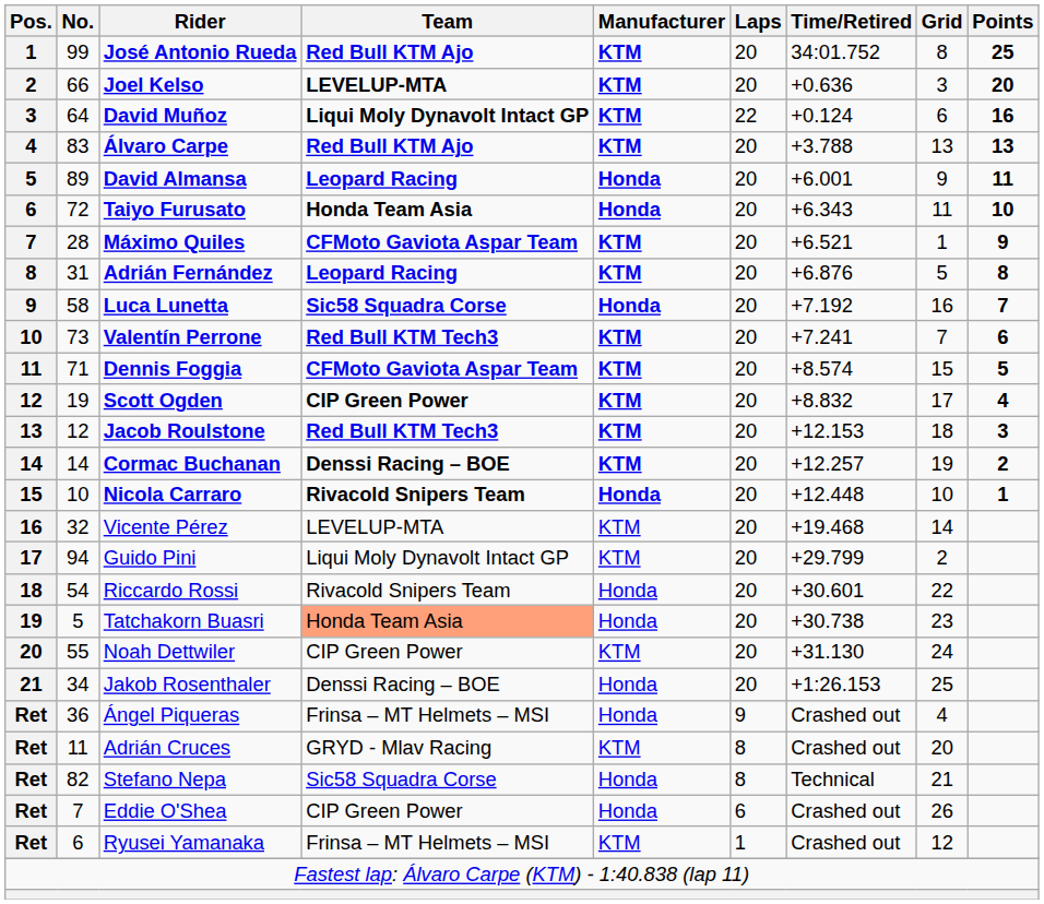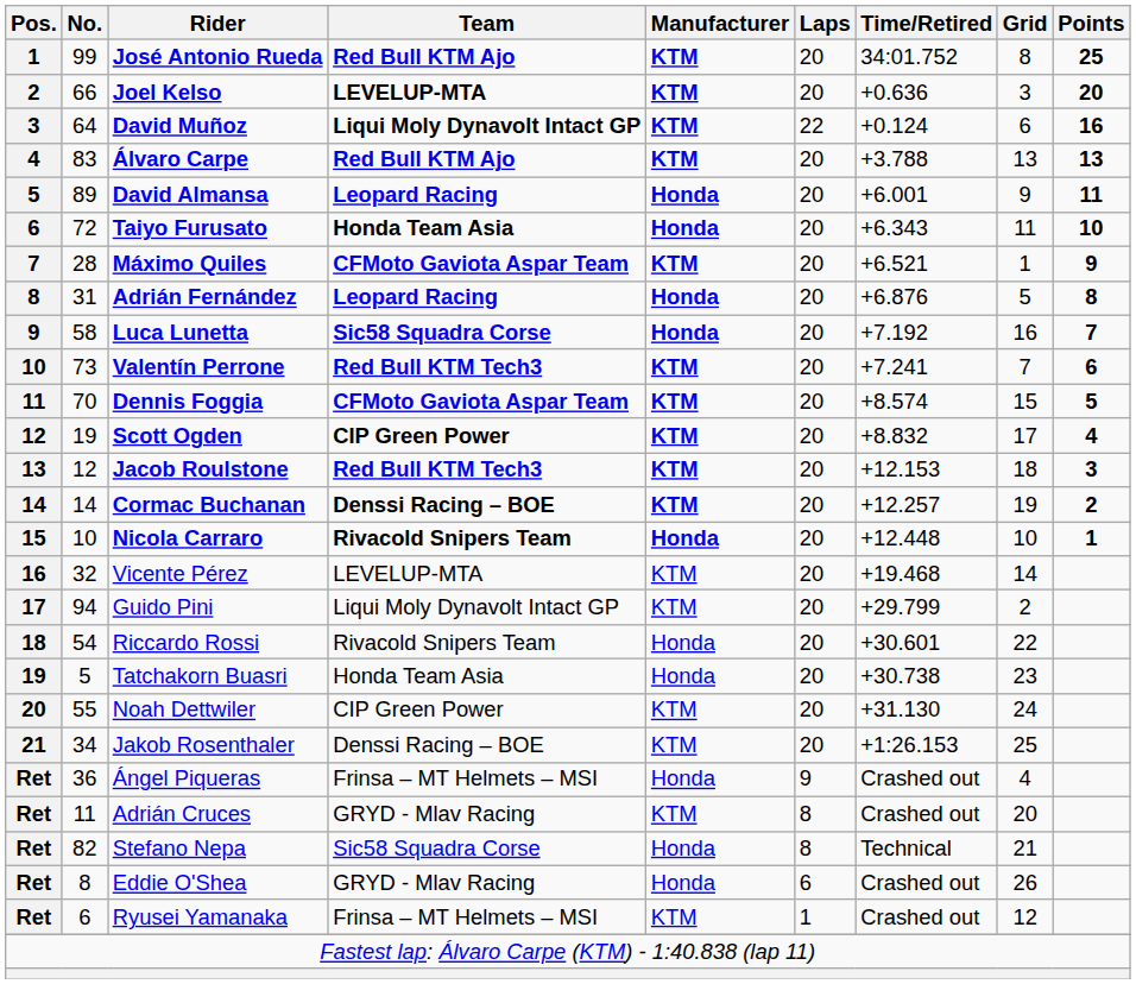 <table class="wikitable sortable" style="font-size: 85%;">
 <tr>
 <th>Pos.</th>
 <th>No.</th>
 <th>Rider</th>
 <th>Team</th>
 <th>Manufacturer</th>
 <th>Laps</th>
 <th>Time/Retired</th>
 <th>Grid</th>
 <th>Points</th>
 </tr>
 <tr>
 <th scope="row">1</th>
 <td align="center">99</td>
 <td> <strong><a href='#'>José Antonio Rueda</a></strong></td>
 <td><strong><a href='#'>Red Bull KTM Ajo</a></strong></td>
 <td><strong><a href='#'>KTM</a></strong></td>
 <td>20</td>
 <td>34:01.752</td>
 <td align="center">8</td>
 <td align="center"><strong>25</strong></td>
 </tr>
 <tr>
 <th scope="row">2</th>
 <td align="center">66</td>
 <td> <strong><a href='#'>Joel Kelso</a></strong></td>
 <td><strong>LEVELUP-MTA</strong></td>
 <td><strong><a href='#'>KTM</a></strong></td>
 <td>20</td>
 <td>+0.636</td>
 <td align="center">3</td>
 <td align="center"><strong>20</strong></td>
 </tr>
 <tr>
 <th scope="row">3</th>
 <td align="center">64</td>
 <td> <strong><a href='#'>David Muñoz</a></strong></td>
 <td><strong>Liqui Moly Dynavolt Intact GP</strong></td>
 <td><strong><a href='#'>KTM</a></strong></td>
 <td>22</td>
 <td>+0.124</td>
 <td align="center">6</td>
 <td align="center"><strong>16</strong></td>
 </tr>
 <tr>
 <th scope="row">4</th>
 <td align="center">83</td>
 <td> <strong><a href='#'>Álvaro Carpe</a></strong></td>
 <td><strong><a href='#'>Red Bull KTM Ajo</a></strong></td>
 <td><strong><a href='#'>KTM</a></strong></td>
 <td>20</td>
 <td>+3.788</td>
 <td align="center">13</td>
 <td align="center"><strong>13</strong></td>
 </tr>
 <tr>
 <th scope="row">5</th>
 <td align="center">89</td>
 <td> <strong><a href='#'>David Almansa</a></strong></td>
 <td><strong><a href='#'>Leopard Racing</a></strong></td>
 <td><strong><a href='#'>Honda</a></strong></td>
 <td>20</td>
 <td>+6.001</td>
 <td align="center">9</td>
 <td align="center"><strong>11</strong></td>
 </tr>
 <tr>
 <th scope="row">6</th>
 <td align="center">72</td>
 <td> <strong><a href='#'>Taiyo Furusato</a></strong></td>
 <td><strong>Honda Team Asia</strong></td>
 <td><strong><a href='#'>Honda</a></strong></td>
 <td>20</td>
 <td>+6.343</td>
 <td align="center">11</td>
 <td align="center"><strong>10</strong></td>
 </tr>
 <tr>
 <th scope="row">7</th>
 <td align="center">28</td>
 <td> <strong><a href='#'>Máximo Quiles</a></strong></td>
 <td><strong><a href='#'>CFMoto Gaviota Aspar Team</a></strong></td>
 <td><strong><a href='#'>KTM</a></strong></td>
 <td>20</td>
 <td>+6.521</td>
 <td align="center">1</td>
 <td align="center"><strong>9</strong></td>
 </tr>
 <tr>
 <th scope="row">8</th>
 <td align="center">31</td>
 <td> <strong><a href='#'>Adrián Fernández</a></strong></td>
 <td><strong><a href='#'>Leopard Racing</a></strong></td>
-<td><strong><a href='#'>KTM</a></strong></td>
+<td><strong><a href='#'>Honda</a></strong></td>
 <td>20</td>
 <td>+6.876</td>
 <td align="center">5</td>
 <td align="center"><strong>8</strong></td>
 </tr>
 <tr>
 <th scope="row">9</th>
 <td align="center">58</td>
 <td> <strong><a href='#'>Luca Lunetta</a></strong></td>
 <td><strong><a href='#'>Sic58 Squadra Corse</a></strong></td>
 <td><strong><a href='#'>Honda</a></strong></td>
 <td>20</td>
 <td>+7.192</td>
 <td align="center">16</td>
 <td align="center"><strong>7</strong></td>
 </tr>
 <tr>
 <th scope="row">10</th>
 <td align="center">73</td>
 <td> <strong><a href='#'>Valentín Perrone</a></strong></td>
 <td><strong><a href='#'>Red Bull KTM Tech3</a></strong></td>
 <td><strong><a href='#'>KTM</a></strong></td>
 <td>20</td>
 <td>+7.241</td>
 <td align="center">7</td>
 <td align="center"><strong>6</strong></td>
 </tr>
 <tr>
 <th scope="row">11</th>
-<td align="center">71</td>
+<td align="center">70</td>
 <td> <strong><a href='#'>Dennis Foggia</a></strong></td>
 <td><strong><a href='#'>CFMoto Gaviota Aspar Team</a></strong></td>
 <td><strong><a href='#'>KTM</a></strong></td>
 <td>20</td>
 <td>+8.574</td>
 <td align="center">15</td>
 <td align="center"><strong>5</strong></td>
 </tr>
 <tr>
 <th scope="row">12</th>
 <td align="center">19</td>
 <td> <strong><a href='#'>Scott Ogden</a></strong></td>
 <td><strong>CIP Green Power</strong></td>
 <td><strong><a href='#'>KTM</a></strong></td>
 <td>20</td>
 <td>+8.832</td>
 <td align="center">17</td>
 <td align="center"><strong>4</strong></td>
 </tr>
 <tr>
 <th scope="row">13</th>
 <td align="center">12</td>
 <td> <strong><a href='#'>Jacob Roulstone</a></strong></td>
 <td><strong><a href='#'>Red Bull KTM Tech3</a></strong></td>
 <td><strong><a href='#'>KTM</a></strong></td>
 <td>20</td>
 <td>+12.153</td>
 <td align="center">18</td>
 <td align="center"><strong>3</strong></td>
 </tr>
 <tr>
 <th scope="row">14</th>
 <td align="center">14</td>
 <td> <strong><a href='#'>Cormac Buchanan</a></strong></td>
 <td><strong>Denssi Racing – BOE</strong></td>
 <td><strong><a href='#'>KTM</a></strong></td>
 <td>20</td>
 <td>+12.257</td>
 <td align="center">19</td>
 <td align="center"><strong>2</strong></td>
 </tr>
 <tr>
 <th scope="row">15</th>
 <td align="center">10</td>
 <td> <strong><a href='#'>Nicola Carraro</a></strong></td>
 <td><strong>Rivacold Snipers Team</strong></td>
 <td><strong><a href='#'>Honda</a></strong></td>
 <td>20</td>
 <td>+12.448</td>
 <td align="center">10</td>
 <td align="center"><strong>1</strong></td>
 </tr>
 <tr>
 <th scope="row">16</th>
 <td align="center">32</td>
 <td> <a href='#'>Vicente Pérez</a></td>
 <td>LEVELUP-MTA</td>
 <td><a href='#'>KTM</a></td>
 <td>20</td>
 <td>+19.468</td>
 <td align="center">14</td>
 <td align="center"></td>
 </tr>
 <tr>
 <th scope="row">17</th>
 <td align="center">94</td>
 <td> <a href='#'>Guido Pini</a></td>
 <td>Liqui Moly Dynavolt Intact GP</td>
 <td><a href='#'>KTM</a></td>
 <td>20</td>
 <td>+29.799</td>
 <td align="center">2</td>
 <td align="center"></td>
 </tr>
 <tr>
 <th scope="row">18</th>
 <td align="center">54</td>
 <td> <a href='#'>Riccardo Rossi</a></td>
 <td>Rivacold Snipers Team</td>
 <td><a href='#'>Honda</a></td>
 <td>20</td>
 <td>+30.601</td>
 <td align="center">22</td>
 <td align="center"></td>
 </tr>
 <tr>
 <th scope="row">19</th>
 <td align="center">5</td>
 <td> <a href='#'>Tatchakorn Buasri</a></td>
-<td style="background: lightsalmon;">Honda Team Asia</td>
+<td>Honda Team Asia</td>
 <td><a href='#'>Honda</a></td>
 <td>20</td>
 <td>+30.738</td>
 <td align="center">23</td>
 <td align="center"></td>
 </tr>
 <tr>
 <th scope="row">20</th>
 <td align="center">55</td>
 <td> <a href='#'>Noah Dettwiler</a></td>
 <td>CIP Green Power</td>
 <td><a href='#'>KTM</a></td>
 <td>20</td>
 <td>+31.130</td>
 <td align="center">24</td>
 <td align="center"></td>
 </tr>
 <tr>
 <th scope="row">21</th>
 <td align="center">34</td>
 <td> <a href='#'>Jakob Rosenthaler</a></td>
 <td>Denssi Racing – BOE</td>
-<td><a href='#'>Honda</a></td>
+<td><a href='#'>KTM</a></td>
 <td>20</td>
 <td>+1:26.153</td>
 <td align="center">25</td>
 <td align="center"></td>
 </tr>
 <tr>
 <th scope="row">Ret</th>
 <td align="center">36</td>
 <td> <a href='#'>Ángel Piqueras</a></td>
 <td>Frinsa – MT Helmets – MSI</td>
 <td><a href='#'>Honda</a></td>
 <td>9</td>
 <td>Crashed out</td>
 <td align="center">4</td>
 <td align="center"></td>
 </tr>
 <tr>
 <th scope="row">Ret</th>
 <td align="center">11</td>
 <td> <a href='#'>Adrián Cruces</a></td>
 <td>GRYD - Mlav Racing</td>
 <td><a href='#'>KTM</a></td>
 <td>8</td>
 <td>Crashed out</td>
 <td align="center">20</td>
 <td align="center"></td>
 </tr>
 <tr>
 <th scope="row">Ret</th>
 <td align="center">82</td>
 <td> <a href='#'>Stefano Nepa</a></td>
 <td><a href='#'>Sic58 Squadra Corse</a></td>
 <td><a href='#'>Honda</a></td>
 <td>8</td>
 <td>Technical</td>
 <td align="center">21</td>
 <td align="center"></td>
 </tr>
 <tr>
 <th scope="row">Ret</th>
-<td align="center">7</td>
+<td align="center">8</td>
 <td> <a href='#'>Eddie O'Shea</a></td>
-<td>CIP Green Power</td>
+<td>GRYD - Mlav Racing</td>
 <td><a href='#'>Honda</a></td>
 <td>6</td>
 <td>Crashed out</td>
 <td align="center">26</td>
 <td align="center"></td>
 </tr>
 <tr>
 <th scope="row">Ret</th>
 <td align="center">6</td>
 <td> <a href='#'>Ryusei Yamanaka</a></td>
 <td>Frinsa – MT Helmets – MSI</td>
 <td><a href='#'>KTM</a></td>
 <td>1</td>
 <td>Crashed out</td>
 <td align="center">12</td>
 <td align="center"></td>
 </tr>
 <tr>
 </tr>
 <tr class="sortbottom">
 <td colspan="9" style="text-align:center"><em><a href='#'>Fastest lap</a>:  <a href='#'>Álvaro Carpe</a> (<a href='#'>KTM</a>) - 1:40.838 (lap 11)</em></td>
 </tr>
 <tr class="sortbottom">
 <th colspan="9"></th>
 </tr>
 </table>
